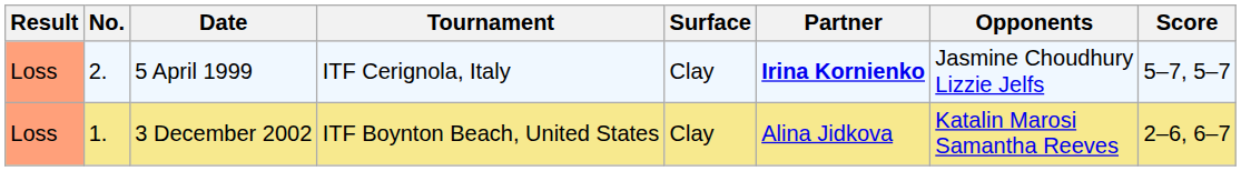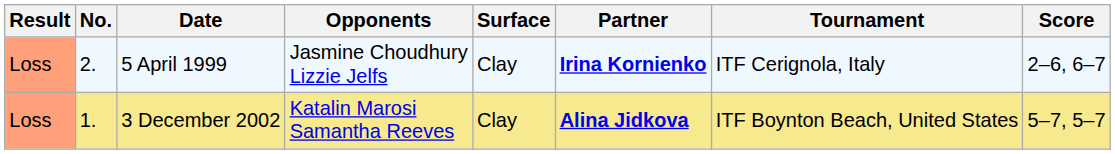 <table class="sortable wikitable" style="font-size:97%;">
 <tr>
 <th>Result</th>
 <th>No.</th>
 <th>Date</th>
-<th>Tournament</th>
+<th>Opponents</th>
 <th>Surface</th>
 <th>Partner</th>
-<th>Opponents</th>
+<th>Tournament</th>
 <th class="unsortable">Score</th>
 </tr>
 <tr style="background:#f0f8ff;">
 <td style="background:#ffa07a;">Loss</td>
 <td>2.</td>
 <td>5 April 1999</td>
-<td>ITF Cerignola, Italy</td>
+<td> Jasmine Choudhury <br>  <a href='#'>Lizzie Jelfs</a></td>
 <td>Clay</td>
 <td><strong> <a href='#'>Irina Kornienko</a></strong></td>
-<td> Jasmine Choudhury <br>  <a href='#'>Lizzie Jelfs</a></td>
-<td>5–7, 5–7</td>
+<td>ITF Cerignola, Italy</td>
+<td>2–6, 6–7</td>
 </tr>
 <tr style="background:#f7e98e;">
 <td style="background:#ffa07a;">Loss</td>
 <td>1.</td>
 <td>3 December 2002</td>
+<td> <a href='#'>Katalin Marosi</a> <br>  <a href='#'>Samantha Reeves</a></td>
+<td>Clay</td>
+<td><strong> <a href='#'>Alina Jidkova</a></strong></td>
 <td>ITF Boynton Beach, United States</td>
-<td>Clay</td>
-<td> <a href='#'>Alina Jidkova</a></td>
-<td> <a href='#'>Katalin Marosi</a> <br>  <a href='#'>Samantha Reeves</a></td>
-<td>2–6, 6–7</td>
+<td>5–7, 5–7</td>
 </tr>
 </table>
